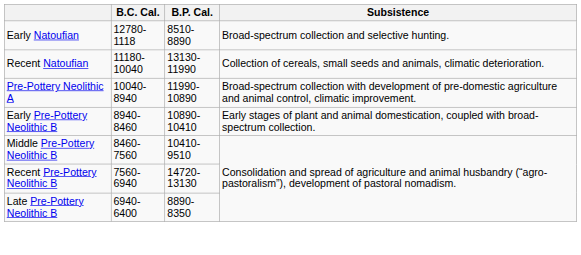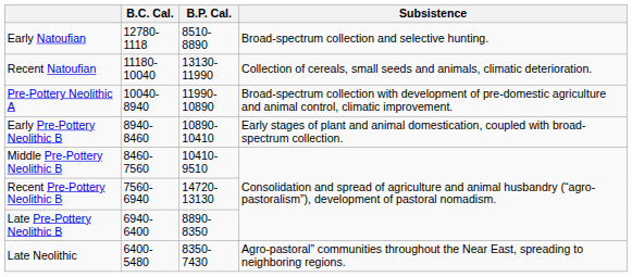 <table class="wikitable">
 <tr>
 <th></th>
 <th>B.C. Cal.</th>
 <th>B.P. Cal.</th>
 <th>Subsistence</th>
 </tr>
 <tr>
 <td>Early <a href='#'>Natoufian</a></td>
 <td>12780-1118</td>
 <td>8510-8890</td>
 <td>Broad-spectrum collection and selective hunting.</td>
 </tr>
 <tr>
 <td>Recent <a href='#'>Natoufian</a></td>
 <td>11180-10040</td>
 <td>13130-11990</td>
 <td>Collection of cereals, small seeds and animals, climatic deterioration.</td>
 </tr>
 <tr>
 <td><a href='#'>Pre-Pottery Neolithic A</a></td>
 <td>10040-8940</td>
 <td>11990-10890</td>
 <td>Broad-spectrum collection with development of pre-domestic agriculture and animal control, climatic improvement.</td>
 </tr>
 <tr>
 <td>Early <a href='#'>Pre-Pottery Neolithic B</a></td>
 <td>8940-8460</td>
 <td>10890-10410</td>
 <td>Early stages of plant and animal domestication, coupled with broad-spectrum collection.</td>
 </tr>
 <tr>
 <td>Middle <a href='#'>Pre-Pottery Neolithic B</a></td>
 <td>8460-7560</td>
 <td>10410-9510</td>
 <td rowspan="3">Consolidation and spread of agriculture and animal husbandry (“agro-pastoralism”), development of pastoral nomadism.</td>
 </tr>
 <tr>
 <td>Recent <a href='#'>Pre-Pottery Neolithic B</a></td>
 <td>7560-6940</td>
 <td>14720-13130</td>
 </tr>
 <tr>
 <td>Late <a href='#'>Pre-Pottery Neolithic B</a></td>
 <td>6940-6400</td>
 <td>8890-8350</td>
 </tr>
+<tr>
+<td>Late Neolithic</td>
+<td>6400-5480</td>
+<td>8350-7430</td>
+<td>Agro-pastoral” communities throughout the Near East, spreading to neighboring regions.</td>
+</tr>
 </table>
